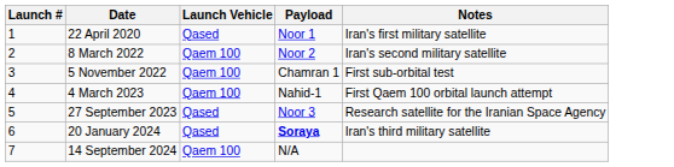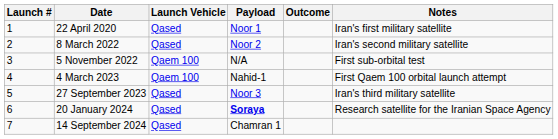 <table class="wikitable">
 <tr>
 <th>Launch #</th>
 <th>Date</th>
 <th>Launch Vehicle</th>
 <th>Payload</th>
+<th>Outcome</th>
 <th>Notes</th>
 </tr>
 <tr>
 <td>1</td>
 <td>22 April 2020</td>
 <td><a href='#'>Qased</a></td>
 <td><a href='#'>Noor 1</a></td>
+<td></td>
 <td>Iran's first military satellite</td>
 </tr>
 <tr>
 <td>2</td>
 <td>8 March 2022</td>
-<td><a href='#'>Qaem 100</a></td>
+<td><a href='#'>Qased</a></td>
 <td><a href='#'>Noor 2</a></td>
+<td></td>
 <td>Iran's second military satellite</td>
 </tr>
 <tr>
 <td>3</td>
 <td>5 November 2022</td>
 <td><a href='#'>Qaem 100</a></td>
-<td>Chamran 1</td>
+<td>N/A</td>
+<td></td>
 <td>First sub-orbital test</td>
 </tr>
 <tr>
 <td>4</td>
 <td>4 March 2023</td>
 <td><a href='#'>Qaem 100</a></td>
 <td>Nahid-1</td>
+<td></td>
 <td>First Qaem 100 orbital launch attempt</td>
 </tr>
 <tr>
 <td>5</td>
 <td>27 September 2023</td>
 <td><a href='#'>Qased</a></td>
 <td><a href='#'>Noor 3</a></td>
-<td>Research satellite for the Iranian Space Agency</td>
+<td></td>
+<td>Iran's third military satellite</td>
 </tr>
 <tr>
 <td>6</td>
 <td>20 January 2024</td>
 <td><a href='#'>Qased</a></td>
 <td><strong><a href='#'>Soraya</a></strong></td>
-<td>Iran's third military satellite</td>
+<td></td>
+<td>Research satellite for the Iranian Space Agency</td>
 </tr>
 <tr>
 <td>7</td>
 <td>14 September 2024</td>
-<td><a href='#'>Qaem 100</a></td>
-<td>N/A</td>
+<td><a href='#'>Qased</a></td>
+<td>Chamran 1</td>
+<td></td>
 <td></td>
 </tr>
 </table>
